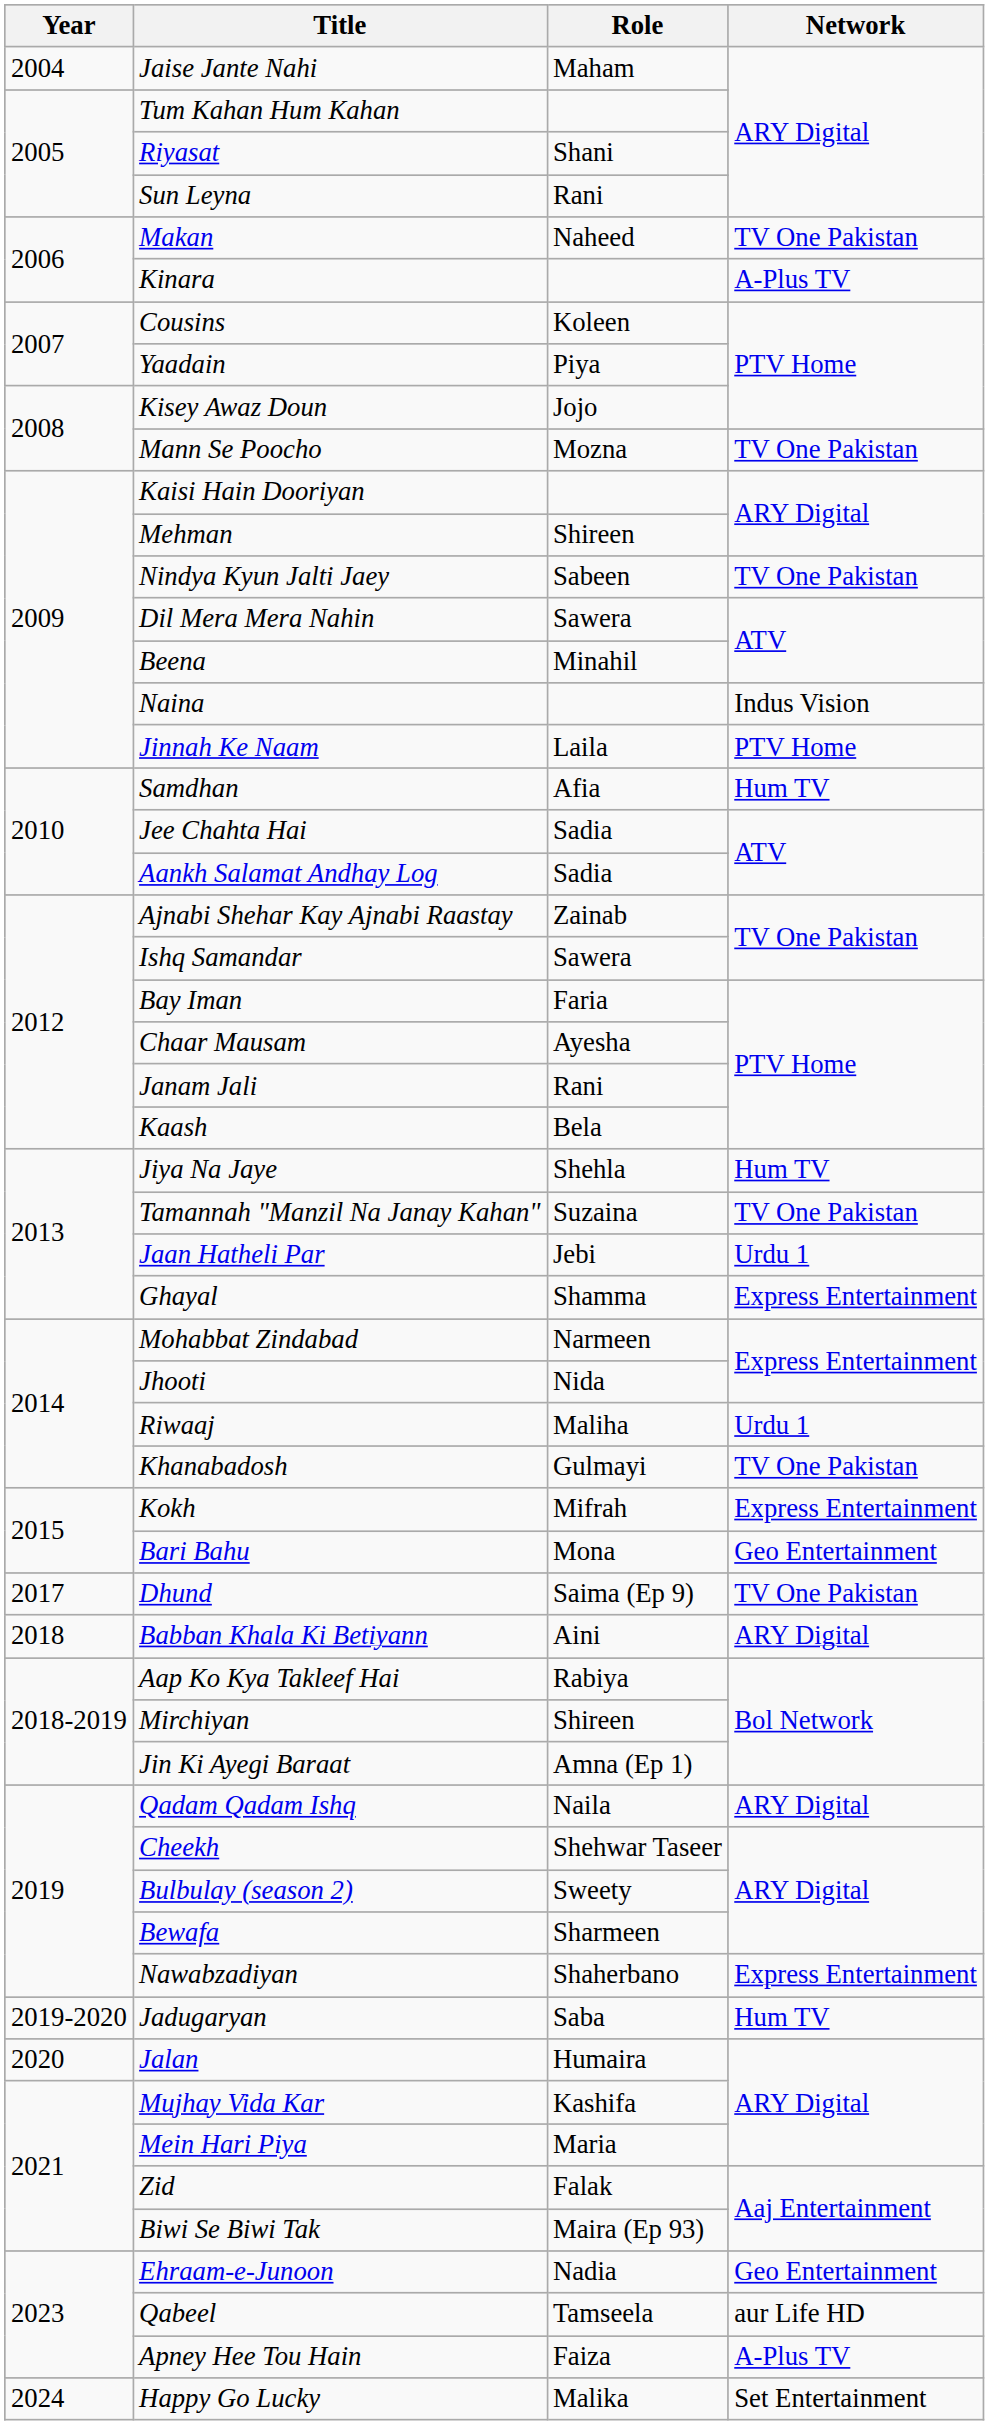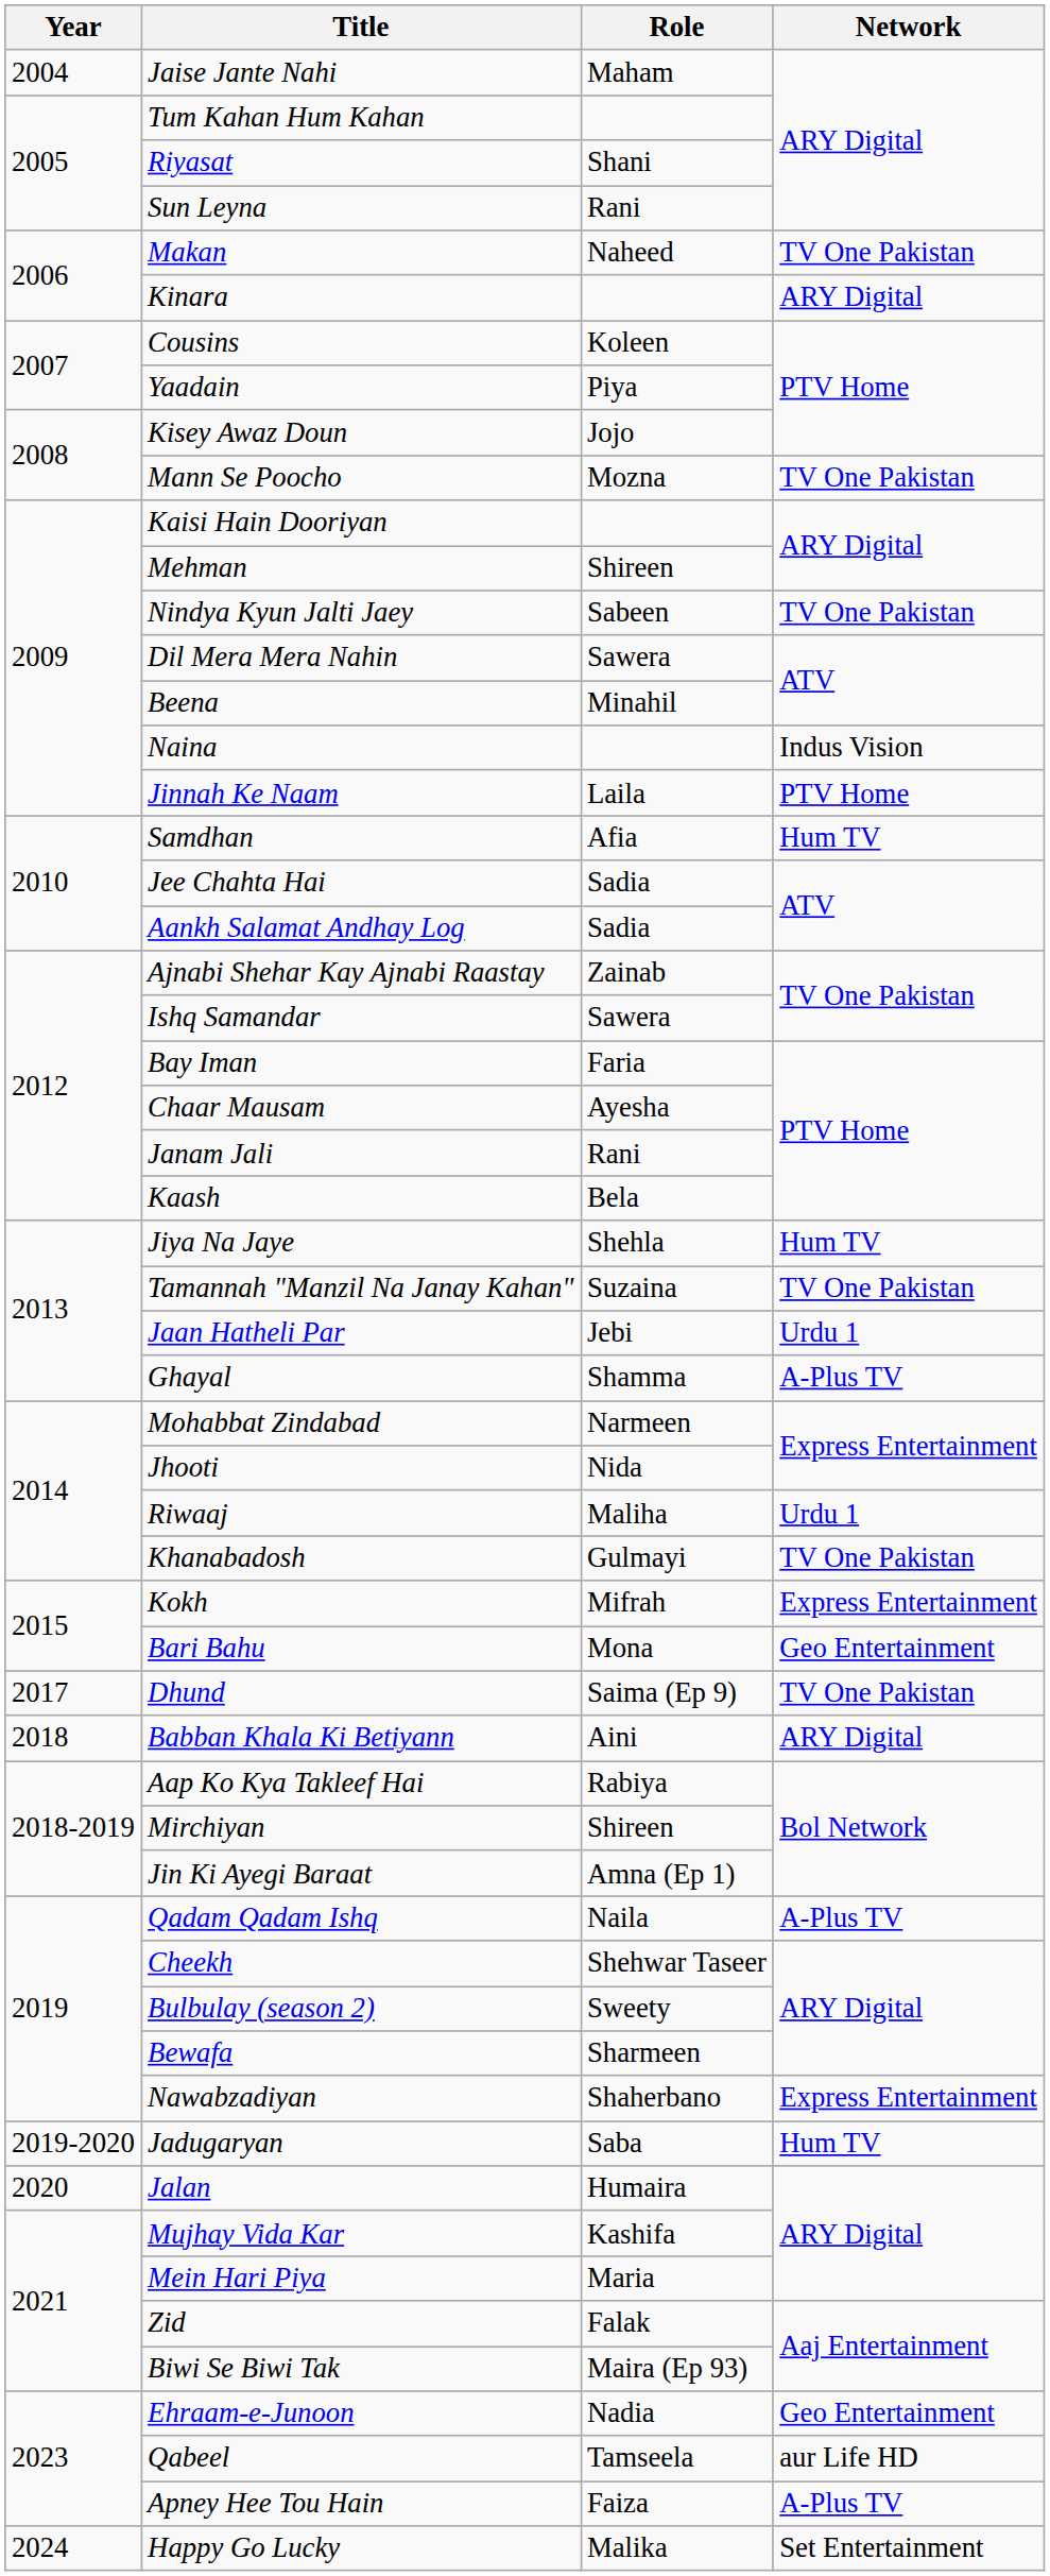 <table class="wikitable sortable plainrowheaders">
 <tr style="text-align:center;">
 <th scope="col">Year</th>
 <th scope="col">Title</th>
 <th scope="col">Role</th>
 <th scope="col">Network</th>
 </tr>
 <tr>
 <td>2004</td>
 <td><em>Jaise Jante Nahi</em></td>
 <td>Maham</td>
 <td rowspan="4"><a href='#'>ARY Digital</a></td>
 </tr>
 <tr>
 <td rowspan="3">2005</td>
 <td><em>Tum Kahan Hum Kahan</em></td>
 <td></td>
 </tr>
 <tr>
 <td><em><a href='#'>Riyasat</a></em></td>
 <td>Shani</td>
 </tr>
 <tr>
 <td><em>Sun Leyna</em></td>
 <td>Rani</td>
 </tr>
 <tr>
 <td rowspan="2">2006</td>
 <td><em><a href='#'>Makan</a></em></td>
 <td>Naheed</td>
 <td><a href='#'>TV One Pakistan</a></td>
 </tr>
 <tr>
 <td><em>Kinara</em></td>
 <td></td>
-<td><a href='#'>A-Plus TV</a></td>
+<td><a href='#'>ARY Digital</a></td>
 </tr>
 <tr>
 <td rowspan="2">2007</td>
 <td><em>Cousins</em></td>
 <td>Koleen</td>
 <td rowspan="3"><a href='#'>PTV Home</a></td>
 </tr>
 <tr>
 <td><em>Yaadain</em></td>
 <td>Piya</td>
 </tr>
 <tr>
 <td rowspan="2">2008</td>
 <td><em>Kisey Awaz Doun</em></td>
 <td>Jojo</td>
 </tr>
 <tr>
 <td><em>Mann Se Poocho</em></td>
 <td>Mozna</td>
 <td><a href='#'>TV One Pakistan</a></td>
 </tr>
 <tr>
 <td rowspan="7">2009</td>
 <td><em>Kaisi Hain Dooriyan</em></td>
 <td></td>
 <td rowspan="2"><a href='#'>ARY Digital</a></td>
 </tr>
 <tr>
 <td><em>Mehman</em></td>
 <td>Shireen</td>
 </tr>
 <tr>
 <td><em>Nindya Kyun Jalti Jaey</em></td>
 <td>Sabeen</td>
 <td><a href='#'>TV One Pakistan</a></td>
 </tr>
 <tr>
 <td><em>Dil Mera Mera Nahin</em></td>
 <td>Sawera</td>
 <td rowspan="2"2><a href='#'>ATV</a></td>
 </tr>
 <tr>
 <td><em>Beena</em></td>
 <td>Minahil</td>
 </tr>
 <tr>
 <td><em>Naina</em></td>
 <td></td>
 <td>Indus Vision</td>
 </tr>
 <tr>
 <td><em><a href='#'>Jinnah Ke Naam</a></em></td>
 <td>Laila</td>
 <td><a href='#'>PTV Home</a></td>
 </tr>
 <tr>
 <td rowspan="3">2010</td>
 <td><em>Samdhan</em></td>
 <td>Afia</td>
 <td><a href='#'>Hum TV</a></td>
 </tr>
 <tr>
 <td><em>Jee Chahta Hai</em></td>
 <td>Sadia</td>
 <td rowspan="2"><a href='#'>ATV</a></td>
 </tr>
 <tr>
 <td><em><a href='#'>Aankh Salamat Andhay Log</a></em></td>
 <td>Sadia</td>
 </tr>
 <tr>
 <td rowspan="6">2012</td>
 <td><em>Ajnabi Shehar Kay Ajnabi Raastay</em></td>
 <td>Zainab</td>
 <td rowspan="2"><a href='#'>TV One Pakistan</a></td>
 </tr>
 <tr>
 <td><em>Ishq Samandar</em></td>
 <td>Sawera</td>
 </tr>
 <tr>
 <td><em>Bay Iman</em></td>
 <td>Faria</td>
 <td rowspan="4"><a href='#'>PTV Home</a></td>
 </tr>
 <tr>
 <td><em>Chaar Mausam</em></td>
 <td>Ayesha</td>
 </tr>
 <tr>
 <td><em>Janam Jali</em></td>
 <td>Rani</td>
 </tr>
 <tr>
 <td><em>Kaash</em></td>
 <td>Bela</td>
 </tr>
 <tr>
 <td rowspan="4">2013</td>
 <td><em>Jiya Na Jaye</em></td>
 <td>Shehla</td>
 <td><a href='#'>Hum TV</a></td>
 </tr>
 <tr>
 <td><em>Tamannah "Manzil Na Janay Kahan"</em></td>
 <td>Suzaina</td>
 <td><a href='#'>TV One Pakistan</a></td>
 </tr>
 <tr>
 <td><em><a href='#'>Jaan Hatheli Par</a></em></td>
 <td>Jebi</td>
 <td><a href='#'>Urdu 1</a></td>
 </tr>
 <tr>
 <td><em>Ghayal</em></td>
 <td>Shamma</td>
-<td><a href='#'>Express Entertainment</a></td>
+<td><a href='#'>A-Plus TV</a></td>
 </tr>
 <tr>
 <td rowspan="4">2014</td>
 <td><em>Mohabbat Zindabad</em></td>
 <td>Narmeen</td>
 <td rowspan="2"><a href='#'>Express Entertainment</a></td>
 </tr>
 <tr>
 <td><em>Jhooti</em></td>
 <td>Nida</td>
 </tr>
 <tr>
 <td><em>Riwaaj</em></td>
 <td>Maliha</td>
 <td><a href='#'>Urdu 1</a></td>
 </tr>
 <tr>
 <td><em>Khanabadosh</em></td>
 <td>Gulmayi</td>
 <td><a href='#'>TV One Pakistan</a></td>
 </tr>
 <tr>
 <td rowspan="2">2015</td>
 <td><em>Kokh</em></td>
 <td>Mifrah</td>
 <td><a href='#'>Express Entertainment</a></td>
 </tr>
 <tr>
 <td><em><a href='#'>Bari Bahu</a></em></td>
 <td>Mona</td>
 <td><a href='#'>Geo Entertainment</a></td>
 </tr>
 <tr>
 <td>2017</td>
 <td><em><a href='#'>Dhund</a></em></td>
 <td>Saima (Ep 9)</td>
 <td><a href='#'>TV One Pakistan</a></td>
 </tr>
 <tr>
 <td>2018</td>
 <td><em><a href='#'>Babban Khala Ki Betiyann</a></em></td>
 <td>Aini</td>
 <td><a href='#'>ARY Digital</a></td>
 </tr>
 <tr>
 <td rowspan="3">2018-2019</td>
 <td><em>Aap Ko Kya Takleef Hai</em></td>
 <td>Rabiya</td>
 <td rowspan="3"><a href='#'>Bol Network</a></td>
 </tr>
 <tr>
 <td><em>Mirchiyan</em></td>
 <td>Shireen</td>
 </tr>
 <tr>
 <td><em>Jin Ki Ayegi Baraat</em></td>
 <td>Amna (Ep 1)</td>
 </tr>
 <tr>
 <td rowspan="5">2019</td>
 <td><em><a href='#'>Qadam Qadam Ishq</a></em></td>
 <td>Naila</td>
-<td><a href='#'>ARY Digital</a></td>
+<td><a href='#'>A-Plus TV</a></td>
 </tr>
 <tr>
 <td><em><a href='#'>Cheekh</a></em></td>
 <td>Shehwar Taseer</td>
 <td rowspan="3"><a href='#'>ARY Digital</a></td>
 </tr>
 <tr>
 <td><em><a href='#'>Bulbulay (season 2)</a></em></td>
 <td>Sweety</td>
 </tr>
 <tr>
 <td><em><a href='#'>Bewafa</a></em></td>
 <td>Sharmeen</td>
 </tr>
 <tr>
 <td><em>Nawabzadiyan</em></td>
 <td>Shaherbano</td>
 <td><a href='#'>Express Entertainment</a></td>
 </tr>
 <tr>
 <td>2019-2020</td>
 <td><em>Jadugaryan</em></td>
 <td>Saba</td>
 <td><a href='#'>Hum TV</a></td>
 </tr>
 <tr>
 <td>2020</td>
 <td><em><a href='#'>Jalan</a></em></td>
 <td>Humaira</td>
 <td rowspan="3"><a href='#'>ARY Digital</a></td>
 </tr>
 <tr>
 <td Rowspan="4">2021</td>
 <td><em><a href='#'>Mujhay Vida Kar</a></em></td>
 <td>Kashifa</td>
 </tr>
 <tr>
 <td><em><a href='#'>Mein Hari Piya</a></em></td>
 <td>Maria</td>
 </tr>
 <tr>
 <td><em>Zid</em></td>
 <td>Falak</td>
 <td rowspan="2"><a href='#'>Aaj Entertainment</a></td>
 </tr>
 <tr>
 <td><em>Biwi Se Biwi Tak</em></td>
 <td>Maira (Ep 93)</td>
 </tr>
 <tr>
 <td rowspan="3">2023</td>
 <td><em><a href='#'>Ehraam-e-Junoon</a></em></td>
 <td>Nadia</td>
 <td><a href='#'>Geo Entertainment</a></td>
 </tr>
 <tr>
 <td><em>Qabeel</em></td>
 <td>Tamseela</td>
 <td>aur Life HD</td>
 </tr>
 <tr>
 <td><em>Apney Hee Tou Hain</em></td>
 <td>Faiza</td>
 <td><a href='#'>A-Plus TV</a></td>
 </tr>
 <tr>
 <td>2024</td>
 <td><em>Happy Go Lucky</em></td>
 <td>Malika</td>
 <td>Set Entertainment</td>
 </tr>
 </table>
